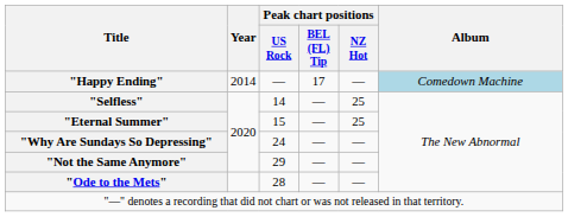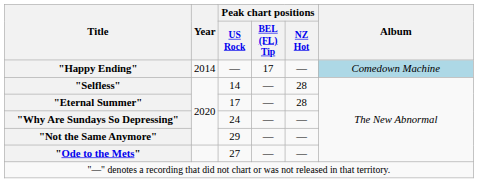 <table class="wikitable plainrowheaders" style="text-align:center;">
 <tr>
 <th scope="col" rowspan="2" style="width:17em;">Title</th>
 <th scope="col" rowspan="2">Year</th>
 <th colspan="3">Peak chart positions</th>
 <th scope="col" rowspan="2" style="width:14em;">Album</th>
 </tr>
 <tr>
 <th scope="col" style="width:3em; font-size:90%;"><a href='#'>US<br>Rock</a><br></th>
 <th scope="col" style="width:3em; font-size:90%;"><a href='#'>BEL<br>(FL)<br>Tip</a><br></th>
 <th scope="col" style="width:3em; font-size:90%;"><a href='#'>NZ<br>Hot</a><br></th>
 </tr>
 <tr>
 <th scope="row">"Happy Ending"</th>
 <td>2014</td>
 <td>—</td>
 <td>17</td>
 <td>—</td>
 <td style="background: lightblue;"><em>Comedown Machine</em></td>
 </tr>
 <tr>
 <th scope="row">"Selfless"</th>
 <td rowspan="4">2020</td>
 <td>14</td>
 <td>—</td>
-<td>25</td>
+<td>28</td>
 <td rowspan="5"><em>The New Abnormal</em></td>
 </tr>
 <tr>
 <th scope="row">"Eternal Summer"</th>
-<td>15</td>
+<td>17</td>
 <td>—</td>
-<td>25</td>
+<td>28</td>
 </tr>
 <tr>
 <th scope="row">"Why Are Sundays So Depressing"</th>
 <td>24</td>
 <td>—</td>
 <td>—</td>
 </tr>
 <tr>
 <th scope="row">"Not the Same Anymore"</th>
 <td>29</td>
 <td>—</td>
 <td>—</td>
 </tr>
 <tr>
 <th scope="row">"<a href='#'>Ode to the Mets</a>"</th>
 <td></td>
-<td>28</td>
+<td>27</td>
 <td>—</td>
 <td>—</td>
 </tr>
 <tr>
 <td colspan="11" style="font-size:90%">"—" denotes a recording that did not chart or was not released in that territory.</td>
 </tr>
 </table>
